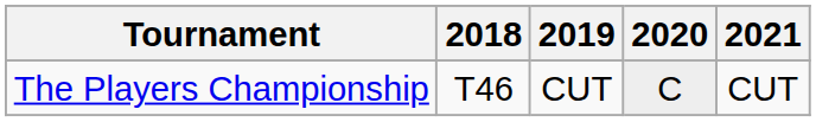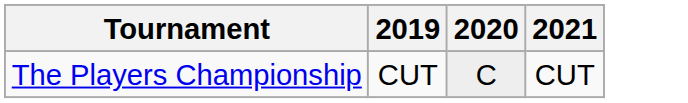 <table class="wikitable" style="font-size:95%;text-align:center;">
 <tr>
 <th>Tournament</th>
-<th>2018</th>
 <th>2019</th>
 <th>2020</th>
 <th>2021</th>
 </tr>
 <tr>
 <td align=left><a href='#'>The Players Championship</a></td>
-<td>T46</td>
 <td>CUT</td>
 <td style="background:#eeeeee;">C</td>
 <td>CUT</td>
 </tr>
 </table>
